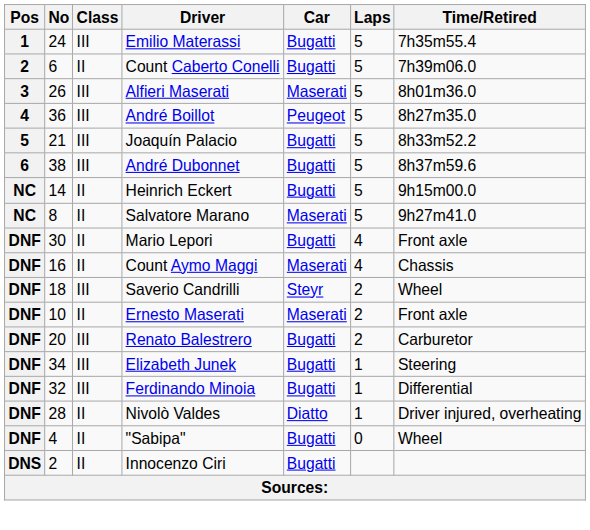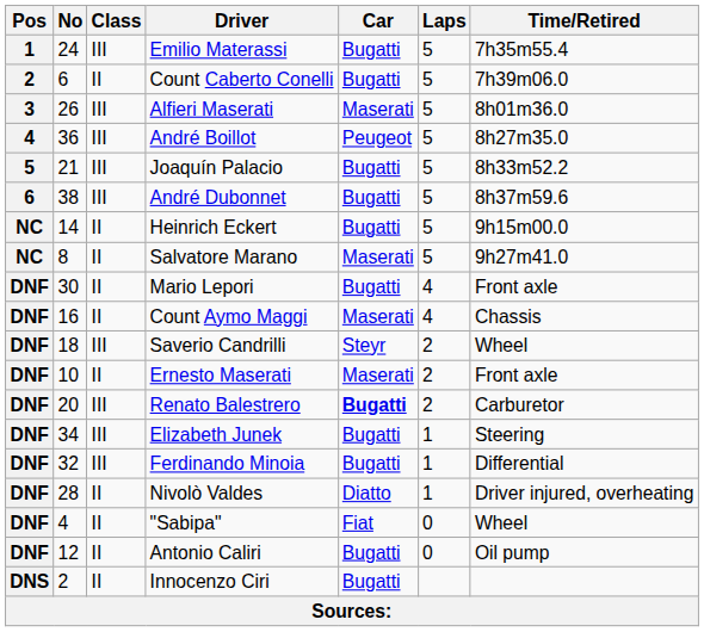 <table class="wikitable" style="font-size: 95%;">
 <tr>
 <th>Pos</th>
 <th>No</th>
 <th>Class</th>
 <th>Driver</th>
 <th>Car</th>
 <th>Laps</th>
 <th>Time/Retired</th>
 </tr>
 <tr>
 <th>1</th>
 <td>24</td>
 <td>III</td>
 <td> <a href='#'>Emilio Materassi</a></td>
 <td><a href='#'>Bugatti</a></td>
 <td>5</td>
 <td>7h35m55.4</td>
 </tr>
 <tr>
 <th>2</th>
 <td>6</td>
 <td>II</td>
 <td> Count <a href='#'>Caberto Conelli</a></td>
 <td><a href='#'>Bugatti</a></td>
 <td>5</td>
 <td>7h39m06.0</td>
 </tr>
 <tr>
 <th>3</th>
 <td>26</td>
 <td>III</td>
 <td> <a href='#'>Alfieri Maserati</a></td>
 <td><a href='#'>Maserati</a></td>
 <td>5</td>
 <td>8h01m36.0</td>
 </tr>
 <tr>
 <th>4</th>
 <td>36</td>
 <td>III</td>
 <td> <a href='#'>André Boillot</a></td>
 <td><a href='#'>Peugeot</a></td>
 <td>5</td>
 <td>8h27m35.0</td>
 </tr>
 <tr>
 <th>5</th>
 <td>21</td>
 <td>III</td>
 <td> Joaquín Palacio</td>
 <td><a href='#'>Bugatti</a></td>
 <td>5</td>
 <td>8h33m52.2</td>
 </tr>
 <tr>
 <th>6</th>
 <td>38</td>
 <td>III</td>
 <td> <a href='#'>André Dubonnet</a></td>
 <td><a href='#'>Bugatti</a></td>
 <td>5</td>
 <td>8h37m59.6</td>
 </tr>
 <tr>
 <th>NC</th>
 <td>14</td>
 <td>II</td>
 <td> Heinrich Eckert</td>
 <td><a href='#'>Bugatti</a></td>
 <td>5</td>
 <td>9h15m00.0</td>
 </tr>
 <tr>
 <th>NC</th>
 <td>8</td>
 <td>II</td>
 <td> Salvatore Marano</td>
 <td><a href='#'>Maserati</a></td>
 <td>5</td>
 <td>9h27m41.0</td>
 </tr>
 <tr>
 <th>DNF</th>
 <td>30</td>
 <td>II</td>
 <td> Mario Lepori</td>
 <td><a href='#'>Bugatti</a></td>
 <td>4</td>
 <td>Front axle</td>
 </tr>
 <tr>
 <th>DNF</th>
 <td>16</td>
 <td>II</td>
 <td> Count <a href='#'>Aymo Maggi</a></td>
 <td><a href='#'>Maserati</a></td>
 <td>4</td>
 <td>Chassis</td>
 </tr>
 <tr>
 <th>DNF</th>
 <td>18</td>
 <td>III</td>
 <td> Saverio Candrilli</td>
 <td><a href='#'>Steyr</a></td>
 <td>2</td>
 <td>Wheel</td>
 </tr>
 <tr>
 <th>DNF</th>
 <td>10</td>
 <td>II</td>
 <td> <a href='#'>Ernesto Maserati</a></td>
 <td><a href='#'>Maserati</a></td>
 <td>2</td>
 <td>Front axle</td>
 </tr>
 <tr>
 <th>DNF</th>
 <td>20</td>
 <td>III</td>
 <td> <a href='#'>Renato Balestrero</a></td>
-<td><a href='#'>Bugatti</a></td>
+<td><strong><a href='#'>Bugatti</a></strong></td>
 <td>2</td>
 <td>Carburetor</td>
 </tr>
 <tr>
 <th>DNF</th>
 <td>34</td>
 <td>III</td>
 <td> <a href='#'>Elizabeth Junek</a></td>
 <td><a href='#'>Bugatti</a></td>
 <td>1</td>
 <td>Steering</td>
 </tr>
 <tr>
 <th>DNF</th>
 <td>32</td>
 <td>III</td>
 <td> <a href='#'>Ferdinando Minoia</a></td>
 <td><a href='#'>Bugatti</a></td>
 <td>1</td>
 <td>Differential</td>
 </tr>
 <tr>
 <th>DNF</th>
 <td>28</td>
 <td>II</td>
 <td> Nivolò Valdes</td>
 <td><a href='#'>Diatto</a></td>
 <td>1</td>
 <td>Driver injured, overheating</td>
 </tr>
 <tr>
 <th>DNF</th>
 <td>4</td>
 <td>II</td>
 <td> "Sabipa"</td>
+<td><a href='#'>Fiat</a></td>
+<td>0</td>
+<td>Wheel</td>
+</tr>
+<tr>
+<th>DNF</th>
+<td>12</td>
+<td>II</td>
+<td> Antonio Caliri</td>
 <td><a href='#'>Bugatti</a></td>
 <td>0</td>
-<td>Wheel</td>
+<td>Oil pump</td>
 </tr>
 <tr>
 <th>DNS</th>
 <td>2</td>
 <td>II</td>
 <td> Innocenzo Ciri</td>
 <td><a href='#'>Bugatti</a></td>
 <td></td>
 <td></td>
 </tr>
 <tr>
 <th colspan=7>Sources:</th>
 </tr>
 </table>
